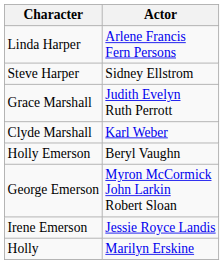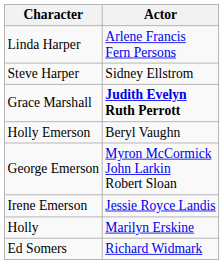 <table class="wikitable">
 <tr>
 <th>Character</th>
 <th>Actor</th>
 </tr>
 <tr>
 <td>Linda Harper</td>
 <td><a href='#'>Arlene Francis</a><br><a href='#'>Fern Persons</a></td>
 </tr>
 <tr>
 <td>Steve Harper</td>
 <td>Sidney Ellstrom</td>
 </tr>
 <tr>
 <td>Grace Marshall</td>
-<td><a href='#'>Judith Evelyn</a><br>Ruth Perrott</td>
-</tr>
-<tr>
-<td>Clyde Marshall</td>
-<td><a href='#'>Karl Weber</a></td>
+<td><strong><a href='#'>Judith Evelyn</a><br>Ruth Perrott</strong></td>
 </tr>
 <tr>
 <td>Holly Emerson</td>
 <td>Beryl Vaughn</td>
 </tr>
 <tr>
 <td>George Emerson</td>
 <td><a href='#'>Myron McCormick</a><br><a href='#'>John Larkin</a><br>Robert Sloan</td>
 </tr>
 <tr>
 <td>Irene Emerson</td>
 <td><a href='#'>Jessie Royce Landis</a></td>
 </tr>
 <tr>
 <td>Holly</td>
 <td><a href='#'>Marilyn Erskine</a></td>
 </tr>
+<tr>
+<td>Ed Somers</td>
+<td><a href='#'>Richard Widmark</a></td>
+</tr>
 </table>
